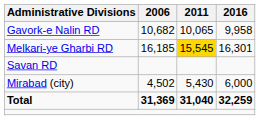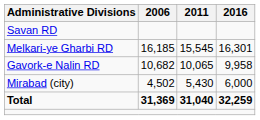 <table class="wikitable">
 <tr>
 <th>Administrative Divisions</th>
 <th>2006</th>
 <th>2011</th>
 <th>2016</th>
 </tr>
 <tr>
+<td><a href='#'>Savan RD</a></td>
+<td style="text-align: right;"></td>
+<td style="text-align: right;"></td>
+<td style="text-align: right;"></td>
+</tr>
+<tr>
+<td><a href='#'>Melkari-ye Gharbi RD</a></td>
+<td style="text-align: right;">16,185</td>
+<td style="text-align: right;">15,545</td>
+<td style="text-align: right;">16,301</td>
+</tr>
+<tr>
 <td><a href='#'>Gavork-e Nalin RD</a></td>
 <td style="text-align: right;">10,682</td>
 <td style="text-align: right;">10,065</td>
 <td style="text-align: right;">9,958</td>
-</tr>
-<tr>
-<td><a href='#'>Melkari-ye Gharbi RD</a></td>
-<td style="text-align: right;">16,185</td>
-<td style="background: gold; text-align: right;">15,545</td>
-<td style="text-align: right;">16,301</td>
-</tr>
-<tr>
-<td><a href='#'>Savan RD</a></td>
-<td style="text-align: right;"></td>
-<td style="text-align: right;"></td>
-<td style="text-align: right;"></td>
 </tr>
 <tr>
 <td><a href='#'>Mirabad</a> (city)</td>
 <td style="text-align: right;">4,502</td>
 <td style="text-align: right;">5,430</td>
 <td style="text-align: right;">6,000</td>
 </tr>
 <tr>
 <td><strong>Total</strong></td>
 <td style="text-align: right;"><strong>31,369</strong></td>
 <td style="text-align: right;"><strong>31,040</strong></td>
 <td style="text-align: right;"><strong>32,259</strong></td>
 </tr>
 <tr>
 <td colspan=4></td>
 </tr>
 </table>
